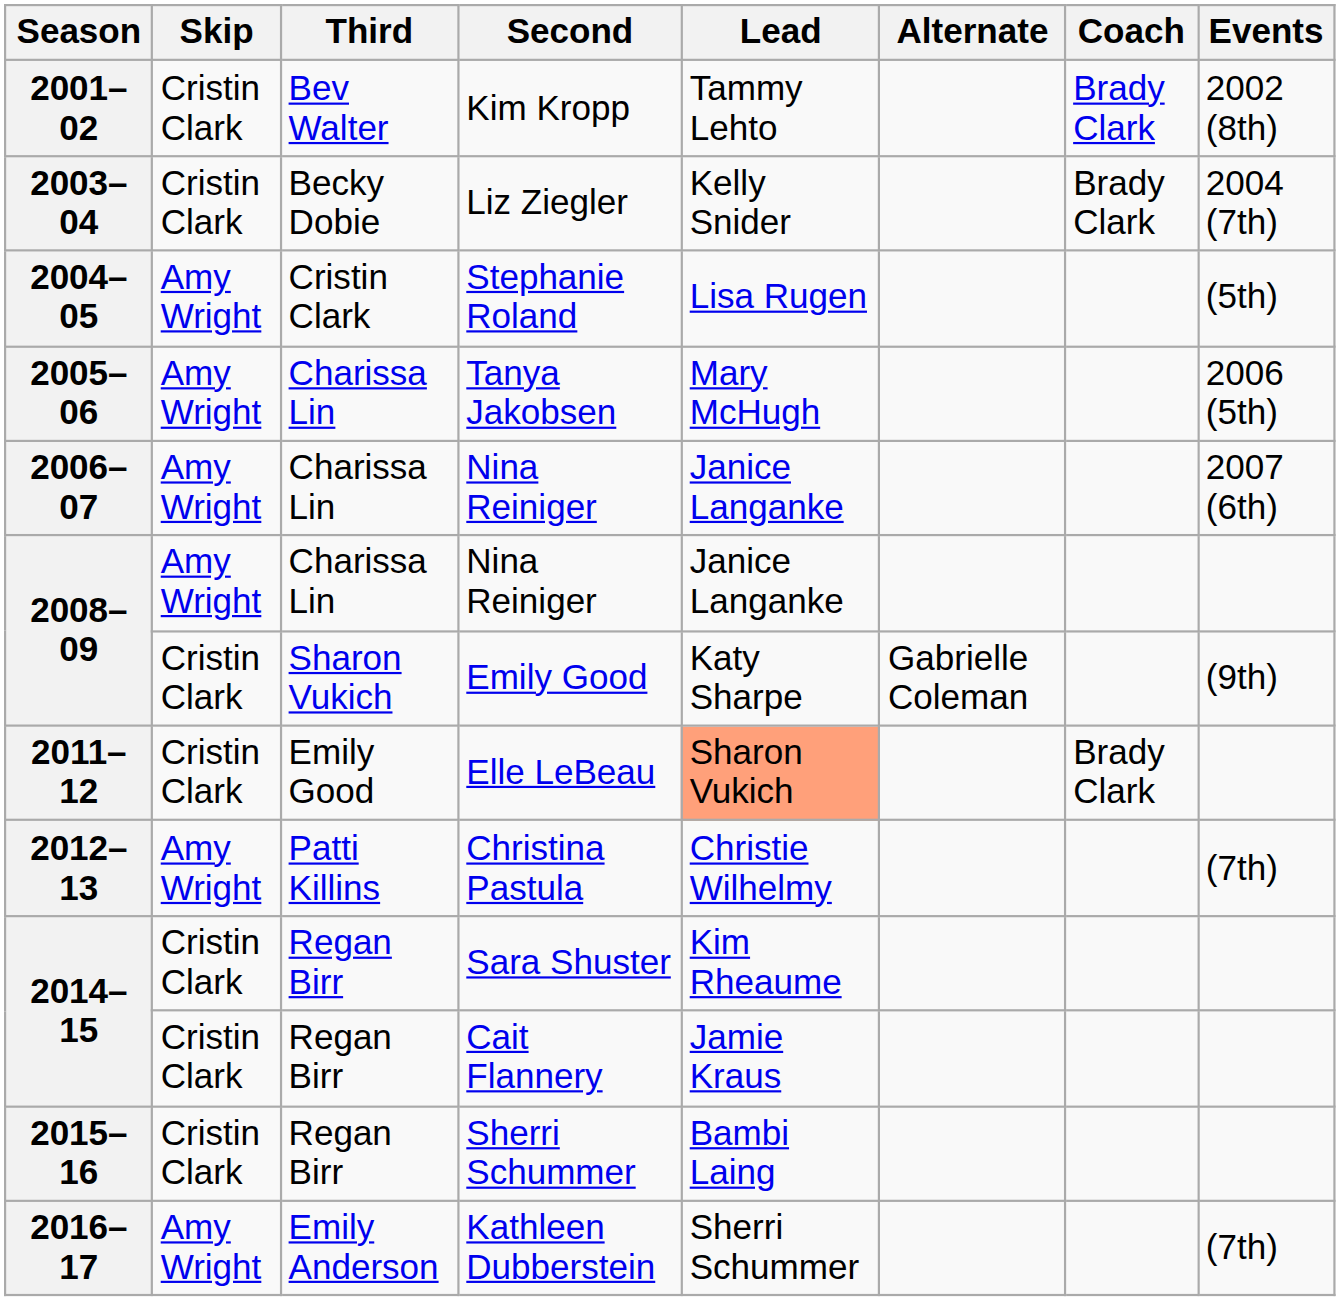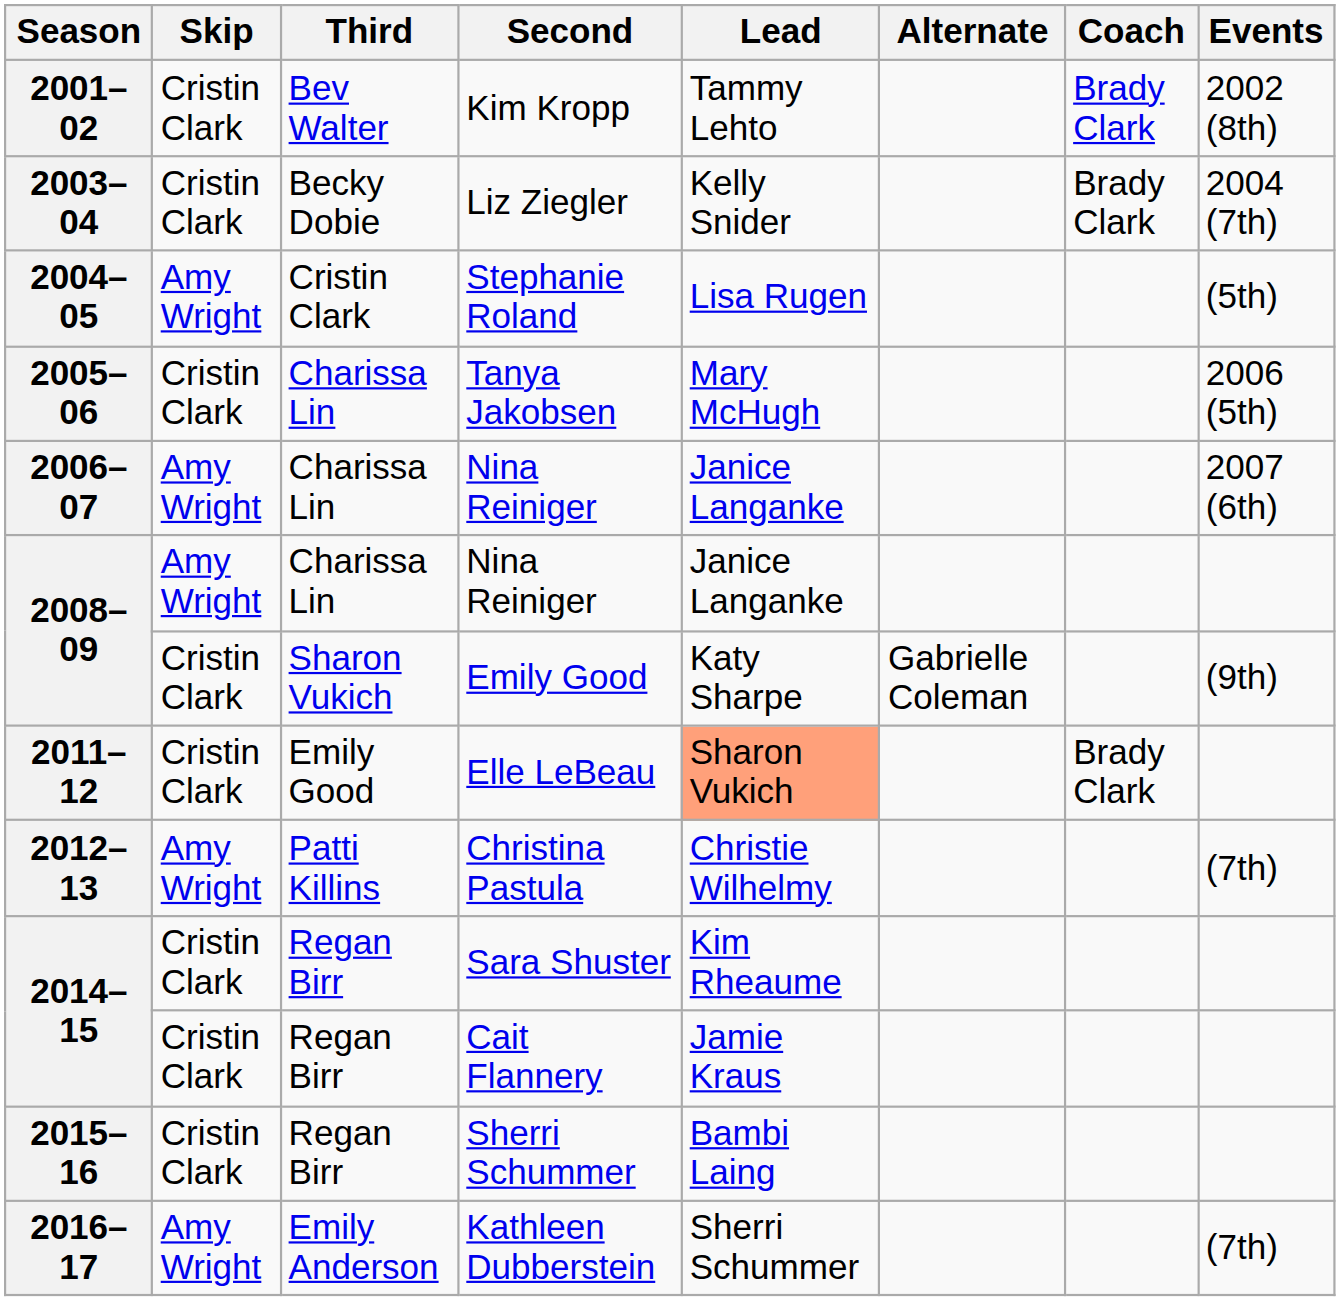 <table class="wikitable">
 <tr>
 <th scope="col" width=60>Season</th>
 <th scope="col">Skip</th>
 <th scope="col">Third</th>
 <th scope="col">Second</th>
 <th scope="col">Lead</th>
 <th scope="col">Alternate</th>
 <th scope="col">Coach</th>
 <th scope="col">Events</th>
 </tr>
 <tr>
 <th scope="row">2001–02</th>
 <td>Cristin Clark</td>
 <td><a href='#'>Bev Walter</a></td>
 <td>Kim Kropp</td>
 <td>Tammy Lehto</td>
 <td></td>
 <td><a href='#'>Brady Clark</a></td>
 <td>2002  (8th)</td>
 </tr>
 <tr>
 <th scope="row">2003–04</th>
 <td>Cristin Clark</td>
 <td>Becky Dobie</td>
 <td>Liz Ziegler</td>
 <td>Kelly Snider</td>
 <td></td>
 <td>Brady Clark</td>
 <td>2004  (7th)</td>
 </tr>
 <tr>
 <th scope="row">2004–05</th>
 <td><a href='#'>Amy Wright</a></td>
 <td>Cristin Clark</td>
 <td><a href='#'>Stephanie Roland</a></td>
 <td><a href='#'>Lisa Rugen</a></td>
 <td></td>
 <td></td>
 <td> (5th)</td>
 </tr>
 <tr>
 <th scope="row">2005–06</th>
-<td><a href='#'>Amy Wright</a></td>
+<td>Cristin Clark</td>
 <td><a href='#'>Charissa Lin</a></td>
 <td><a href='#'>Tanya Jakobsen</a></td>
 <td><a href='#'>Mary McHugh</a></td>
 <td></td>
 <td></td>
 <td>2006  (5th)</td>
 </tr>
 <tr>
 <th scope="row">2006–07</th>
 <td><a href='#'>Amy Wright</a></td>
 <td>Charissa Lin</td>
 <td><a href='#'>Nina Reiniger</a></td>
 <td><a href='#'>Janice Langanke</a></td>
 <td></td>
 <td></td>
 <td>2007  (6th)</td>
 </tr>
 <tr>
 <th scope="row" rowspan=2>2008–09</th>
 <td><a href='#'>Amy Wright</a></td>
 <td>Charissa Lin</td>
 <td>Nina Reiniger</td>
 <td>Janice Langanke</td>
 <td></td>
 <td></td>
 <td></td>
 </tr>
 <tr>
 <td>Cristin Clark</td>
 <td><a href='#'>Sharon Vukich</a></td>
 <td><a href='#'>Emily Good</a></td>
 <td>Katy Sharpe</td>
 <td>Gabrielle Coleman</td>
 <td></td>
 <td> (9th)</td>
 </tr>
 <tr>
 <th scope="row">2011–12</th>
 <td>Cristin Clark</td>
 <td>Emily Good</td>
 <td><a href='#'>Elle LeBeau</a></td>
 <td style="background: lightsalmon;">Sharon Vukich</td>
 <td></td>
 <td>Brady Clark</td>
 <td></td>
 </tr>
 <tr>
 <th scope="row">2012–13</th>
 <td><a href='#'>Amy Wright</a></td>
 <td><a href='#'>Patti Killins</a></td>
 <td><a href='#'>Christina Pastula</a></td>
 <td><a href='#'>Christie Wilhelmy</a></td>
 <td></td>
 <td></td>
 <td> (7th)</td>
 </tr>
 <tr>
 <th scope="row" rowspan=2>2014–15</th>
 <td>Cristin Clark</td>
 <td><a href='#'>Regan Birr</a></td>
 <td><a href='#'>Sara Shuster</a></td>
 <td><a href='#'>Kim Rheaume</a></td>
 <td></td>
 <td></td>
 <td></td>
 </tr>
 <tr>
 <td>Cristin Clark</td>
 <td>Regan Birr</td>
 <td><a href='#'>Cait Flannery</a></td>
 <td><a href='#'>Jamie Kraus</a></td>
 <td></td>
 <td></td>
 <td></td>
 </tr>
 <tr>
 <th scope="row">2015–16</th>
 <td>Cristin Clark</td>
 <td>Regan Birr</td>
 <td><a href='#'>Sherri Schummer</a></td>
 <td><a href='#'>Bambi Laing</a></td>
 <td></td>
 <td></td>
 <td></td>
 </tr>
 <tr>
 <th scope="row">2016–17</th>
 <td><a href='#'>Amy Wright</a></td>
 <td><a href='#'>Emily Anderson</a></td>
 <td><a href='#'>Kathleen Dubberstein</a></td>
 <td>Sherri Schummer</td>
 <td></td>
 <td></td>
 <td> (7th)</td>
 </tr>
 </table>
